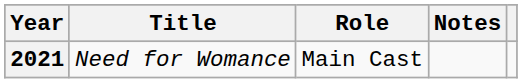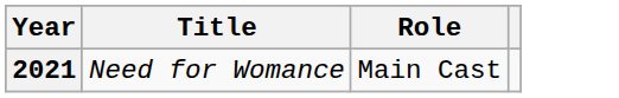 <table class="wikitable sortable plainrowheaders">
 <tr>
 <th scope="col">Year</th>
 <th scope="col">Title</th>
 <th scope="col">Role</th>
-<th scope="col">Notes</th>
 <th scope="col" class="unsortable"></th>
 </tr>
 <tr>
 <th scope="row">2021</th>
 <td><em>Need for Womance</em></td>
 <td>Main Cast</td>
 <td></td>
-<td></td>
 </tr>
 </table>
